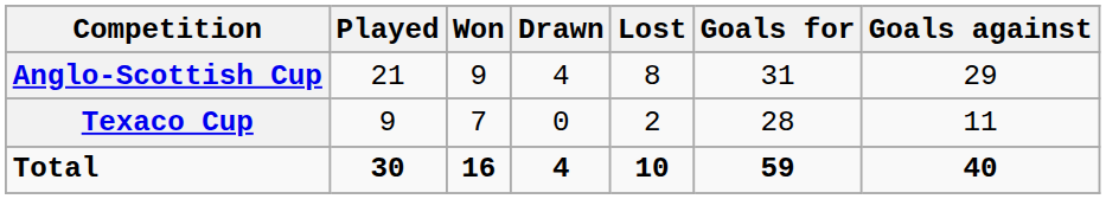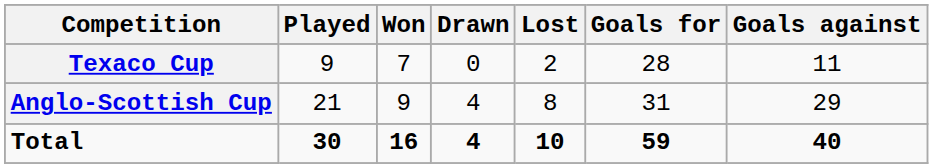 <table class="wikitable plainrowheaders sortable">
 <tr>
 <th scope=col>Competition</th>
 <th scope=col>Played</th>
 <th scope=col>Won</th>
 <th scope=col>Drawn</th>
 <th scope=col>Lost</th>
 <th scope=col>Goals for</th>
 <th scope=col>Goals against</th>
 </tr>
 <tr>
+<th scope=row><a href='#'>Texaco Cup</a></th>
+<td align=center>9</td>
+<td align=center>7</td>
+<td align=center>0</td>
+<td align=center>2</td>
+<td align=center>28</td>
+<td align=center>11</td>
+</tr>
+<tr>
 <th scope=row><a href='#'>Anglo-Scottish Cup</a></th>
 <td align=center>21</td>
 <td align=center>9</td>
 <td align=center>4</td>
 <td align=center>8</td>
 <td align=center>31</td>
 <td align=center>29</td>
-</tr>
-<tr>
-<th scope=row><a href='#'>Texaco Cup</a></th>
-<td align=center>9</td>
-<td align=center>7</td>
-<td align=center>0</td>
-<td align=center>2</td>
-<td align=center>28</td>
-<td align=center>11</td>
 </tr>
 <tr class="sortbottom">
 <td><strong>Total</strong></td>
 <td align=center><strong>30</strong></td>
 <td align=center><strong>16</strong></td>
 <td align=center><strong>4</strong></td>
 <td align=center><strong>10</strong></td>
 <td align=center><strong>59</strong></td>
 <td align=center><strong>40</strong></td>
 </tr>
 </table>
